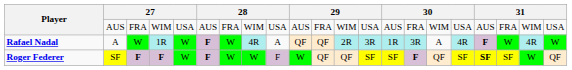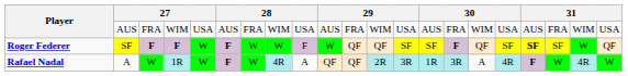 <table class=wikitable style=text-align:center;font-size:85%>
 <tr>
 <th rowspan="2" style="width:140px;">Player</th>
 <th colspan=4>27</th>
 <th colspan=4>28</th>
 <th colspan=4>29</th>
 <th colspan=4>30</th>
 <th colspan=4>31</th>
 </tr>
 <tr>
 <td>AUS</td>
 <td>FRA</td>
 <td>WIM</td>
 <td>USA</td>
 <td>AUS</td>
 <td>FRA</td>
 <td>WIM</td>
 <td>USA</td>
 <td>AUS</td>
 <td>FRA</td>
 <td>WIM</td>
 <td>USA</td>
 <td>AUS</td>
 <td>FRA</td>
 <td>WIM</td>
 <td>USA</td>
 <td>AUS</td>
 <td>FRA</td>
 <td>WIM</td>
 <td>USA</td>
 </tr>
 <tr>
+<td align=left> <strong><a href='#'>Roger Federer</a></strong></td>
+<td style="background:yellow;">SF</td>
+<td style="background:thistle;"><strong>F</strong></td>
+<td style="background:thistle;"><strong>F</strong></td>
+<td bgcolor=lime>W</td>
+<td style="background:thistle;"><strong>F</strong></td>
+<td style="background:lime;">W</td>
+<td style="background:lime;">W</td>
+<td style="background:thistle;">F</td>
+<td style="background:lime;">W</td>
+<td style="background:#ffebcd;">QF</td>
+<td style="background:#ffebcd;">QF</td>
+<td style="background:yellow;">SF</td>
+<td style="background:yellow;">SF</td>
+<td style="background:thistle;"><strong>F</strong></td>
+<td style="background:#ffebcd;">QF</td>
+<td style="background:yellow;">SF</td>
+<td style="background:yellow;"><strong>SF</strong></td>
+<td style="background:yellow;">SF</td>
+<td style="background:lime;">W</td>
+<td style="background:#ffebcd;">QF</td>
+</tr>
+<tr>
 <td align=left> <strong><a href='#'>Rafael Nadal</a></strong></td>
 <td>A</td>
 <td bgcolor=lime>W</td>
 <td style="background:#afeeee;">1R</td>
 <td bgcolor=lime>W</td>
 <td style="background:thistle;"><strong>F</strong></td>
 <td style="background:lime;">W</td>
 <td style="background:#afeeee;">4R</td>
 <td>A</td>
 <td style="background:#ffebcd;">QF</td>
 <td style="background:#ffebcd;">QF</td>
 <td bgcolor="#afeeee">2R</td>
 <td bgcolor="#afeeee">3R</td>
 <td bgcolor="#afeeee">1R</td>
 <td bgcolor="#afeeee">3R</td>
 <td>A</td>
 <td bgcolor="#afeeee">4R</td>
 <td style="background:thistle;"><strong>F</strong></td>
 <td style="background:lime;">W</td>
 <td bgcolor="#afeeee">4R</td>
 <td bgcolor=lime>W</td>
 </tr>
-<tr>
-<td align=left> <strong><a href='#'>Roger Federer</a></strong></td>
-<td style="background:yellow;">SF</td>
-<td style="background:thistle;"><strong>F</strong></td>
-<td style="background:thistle;"><strong>F</strong></td>
-<td bgcolor=lime>W</td>
-<td style="background:thistle;"><strong>F</strong></td>
-<td style="background:lime;">W</td>
-<td style="background:lime;">W</td>
-<td style="background:thistle;">F</td>
-<td style="background:lime;">W</td>
-<td style="background:#ffebcd;">QF</td>
-<td style="background:#ffebcd;">QF</td>
-<td style="background:yellow;">SF</td>
-<td style="background:yellow;">SF</td>
-<td style="background:thistle;"><strong>F</strong></td>
-<td style="background:#ffebcd;">QF</td>
-<td style="background:yellow;">SF</td>
-<td style="background:yellow;"><strong>SF</strong></td>
-<td style="background:yellow;">SF</td>
-<td style="background:lime;">W</td>
-<td style="background:#ffebcd;">QF</td>
-</tr>
 </table>
